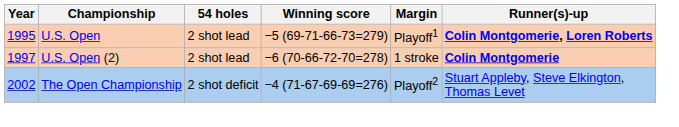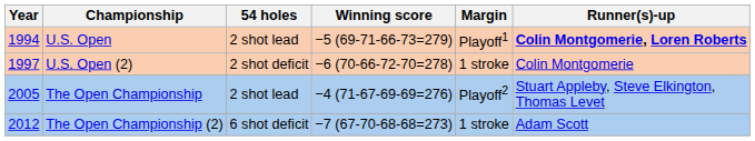 <table class="wikitable">
 <tr>
 <th>Year</th>
 <th>Championship</th>
 <th>54 holes</th>
 <th>Winning score</th>
 <th>Margin</th>
 <th>Runner(s)-up</th>
 </tr>
 <tr style="background:#fbceb1;">
-<td><a href='#'>1995</a></td>
+<td><a href='#'>1994</a></td>
 <td><a href='#'>U.S. Open</a></td>
 <td>2 shot lead</td>
 <td>−5 (69-71-66-73=279)</td>
 <td>Playoff<sup>1</sup></td>
 <td><strong> <a href='#'>Colin Montgomerie</a>,  <a href='#'>Loren Roberts</a></strong></td>
 </tr>
 <tr style="background:#fbceb1;">
 <td><a href='#'>1997</a></td>
 <td><a href='#'>U.S. Open</a> (2)</td>
-<td>2 shot lead</td>
+<td>2 shot deficit</td>
 <td>−6 (70-66-72-70=278)</td>
 <td>1 stroke</td>
-<td><strong> <a href='#'>Colin Montgomerie</a></strong></td>
+<td> <a href='#'>Colin Montgomerie</a></td>
 </tr>
 <tr style="background:#abcdef;">
-<td><a href='#'>2002</a></td>
+<td><a href='#'>2005</a></td>
 <td><a href='#'>The Open Championship</a></td>
-<td>2 shot deficit</td>
+<td>2 shot lead</td>
 <td>−4 (71-67-69-69=276)</td>
 <td>Playoff<sup>2</sup></td>
 <td> <a href='#'>Stuart Appleby</a>,  <a href='#'>Steve Elkington</a>,<br> <a href='#'>Thomas Levet</a></td>
 </tr>
+<tr style="background:#abcdef;">
+<td><a href='#'>2012</a></td>
+<td><a href='#'>The Open Championship</a> (2)</td>
+<td>6 shot deficit</td>
+<td>−7 (67-70-68-68=273)</td>
+<td>1 stroke</td>
+<td> <a href='#'>Adam Scott</a></td>
+</tr>
 </table>
